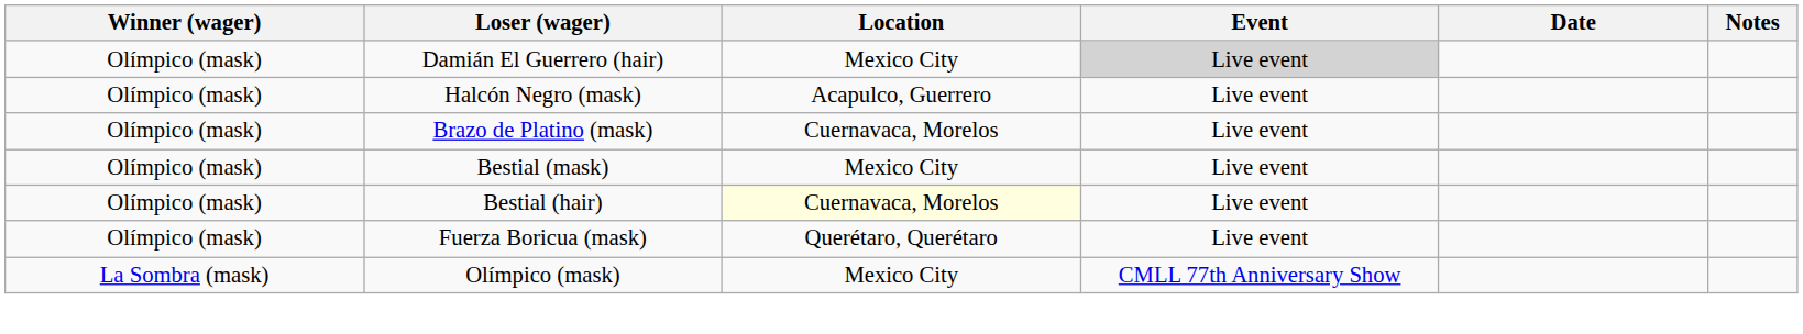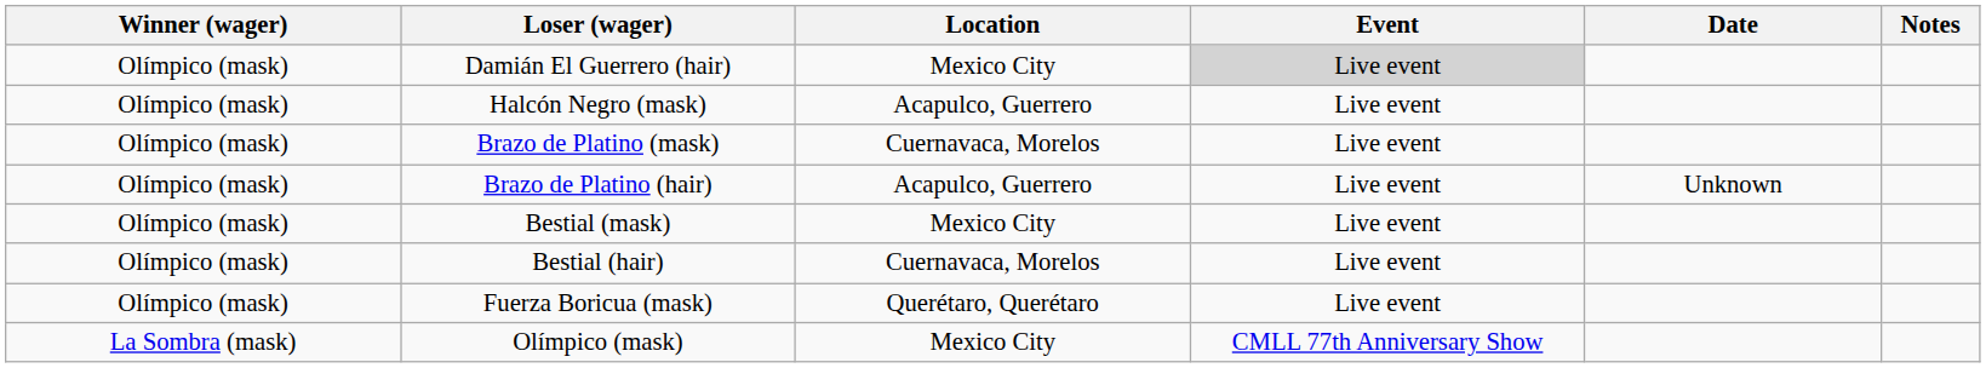 <table class="wikitable sortable" width=100%  style="text-align: center">
 <tr>
 <th width=20% scope="col">Winner (wager)</th>
 <th width=20% scope="col">Loser (wager)</th>
 <th width=20% scope="col">Location</th>
 <th width=20% scope="col">Event</th>
 <th width=15% scope="col">Date</th>
 <th class="unsortable" width=5% scope="col">Notes</th>
 </tr>
 <tr>
 <td>Olímpico (mask)</td>
 <td>Damián El Guerrero (hair)</td>
 <td>Mexico City</td>
 <td style="background: lightgrey;">Live event</td>
 <td></td>
 <td></td>
 </tr>
 <tr>
 <td>Olímpico (mask)</td>
 <td>Halcón Negro (mask)</td>
 <td>Acapulco, Guerrero</td>
 <td>Live event</td>
 <td></td>
 <td></td>
 </tr>
 <tr>
 <td>Olímpico (mask)</td>
 <td><a href='#'>Brazo de Platino</a> (mask)</td>
 <td>Cuernavaca, Morelos</td>
 <td>Live event</td>
 <td></td>
 <td></td>
 </tr>
 <tr>
 <td>Olímpico (mask)</td>
+<td><a href='#'>Brazo de Platino</a> (hair)</td>
+<td>Acapulco, Guerrero</td>
+<td>Live event</td>
+<td>Unknown</td>
+<td></td>
+</tr>
+<tr>
+<td>Olímpico (mask)</td>
 <td>Bestial (mask)</td>
 <td>Mexico City</td>
 <td>Live event</td>
 <td></td>
 <td></td>
 </tr>
 <tr>
 <td>Olímpico (mask)</td>
 <td>Bestial (hair)</td>
-<td style="background: lightyellow;">Cuernavaca, Morelos</td>
+<td>Cuernavaca, Morelos</td>
 <td>Live event</td>
 <td></td>
 <td></td>
 </tr>
 <tr>
 <td>Olímpico (mask)</td>
 <td>Fuerza Boricua (mask)</td>
 <td>Querétaro, Querétaro</td>
 <td>Live event</td>
 <td></td>
 <td></td>
 </tr>
 <tr>
 <td><a href='#'>La Sombra</a> (mask)</td>
 <td>Olímpico (mask)</td>
 <td>Mexico City</td>
 <td><a href='#'>CMLL 77th Anniversary Show</a></td>
 <td></td>
 <td></td>
 </tr>
 </table>
